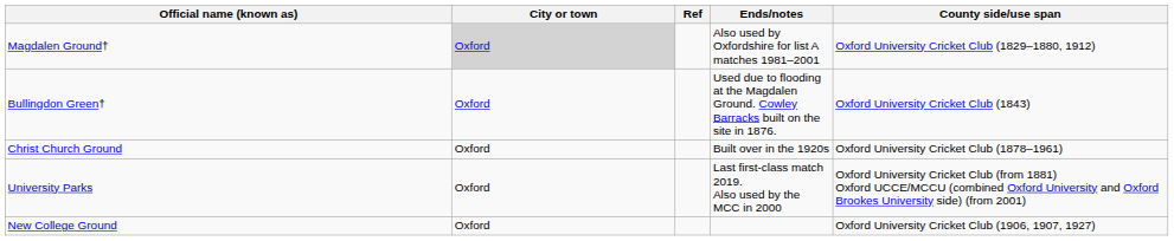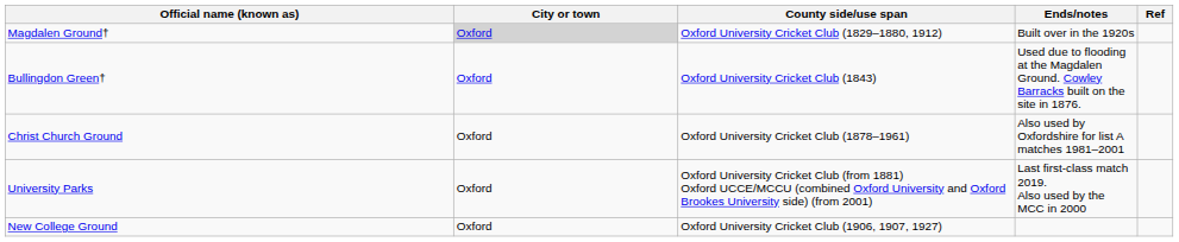 <table class="wikitable" style="width:100%;">
 <tr>
 <th style="width:20%;">Official name (known as)</th>
 <th style="width:10%;">City or town</th>
+<th style="width:15%;">County side/use span</th>
+<th width=5%>Ends/notes</th>
 <th width=1%>Ref</th>
-<th width=5%>Ends/notes</th>
-<th style="width:15%;">County side/use span</th>
 </tr>
 <tr>
 <td><a href='#'>Magdalen Ground</a>†</td>
 <td style="background: lightgrey;"><a href='#'>Oxford</a></td>
+<td><a href='#'>Oxford University Cricket Club</a> (1829–1880, 1912)</td>
+<td>Built over in the 1920s</td>
 <td></td>
-<td>Also used by Oxfordshire for list A matches 1981–2001</td>
-<td><a href='#'>Oxford University Cricket Club</a> (1829–1880, 1912)</td>
 </tr>
 <tr>
 <td><a href='#'>Bullingdon Green</a>†</td>
 <td><a href='#'>Oxford</a></td>
+<td><a href='#'>Oxford University Cricket Club</a> (1843)</td>
+<td>Used due to flooding at the Magdalen Ground. <a href='#'>Cowley Barracks</a> built on the site in 1876.</td>
 <td></td>
-<td>Used due to flooding at the Magdalen Ground. <a href='#'>Cowley Barracks</a> built on the site in 1876.</td>
-<td><a href='#'>Oxford University Cricket Club</a> (1843)</td>
 </tr>
 <tr>
 <td><a href='#'>Christ Church Ground</a></td>
 <td>Oxford</td>
+<td>Oxford University Cricket Club (1878–1961)</td>
+<td>Also used by Oxfordshire for list A matches 1981–2001</td>
 <td></td>
-<td>Built over in the 1920s</td>
-<td>Oxford University Cricket Club (1878–1961)</td>
 </tr>
 <tr>
 <td><a href='#'>University Parks</a></td>
 <td>Oxford</td>
+<td>Oxford University Cricket Club (from 1881)<br> Oxford UCCE/MCCU (combined <a href='#'>Oxford University</a> and <a href='#'>Oxford Brookes University</a> side) (from 2001)</td>
+<td>Last first-class match 2019.<br>Also used by the MCC in 2000</td>
 <td></td>
-<td>Last first-class match 2019.<br>Also used by the MCC in 2000</td>
-<td>Oxford University Cricket Club (from 1881)<br> Oxford UCCE/MCCU (combined <a href='#'>Oxford University</a> and <a href='#'>Oxford Brookes University</a> side) (from 2001)</td>
 </tr>
 <tr>
 <td><a href='#'>New College Ground</a></td>
 <td>Oxford</td>
+<td>Oxford University Cricket Club (1906, 1907, 1927)</td>
 <td></td>
 <td></td>
-<td>Oxford University Cricket Club (1906, 1907, 1927)</td>
 </tr>
 </table>
